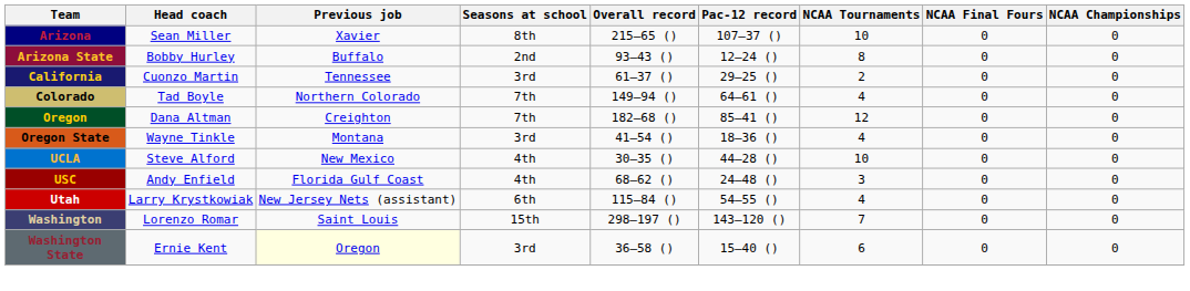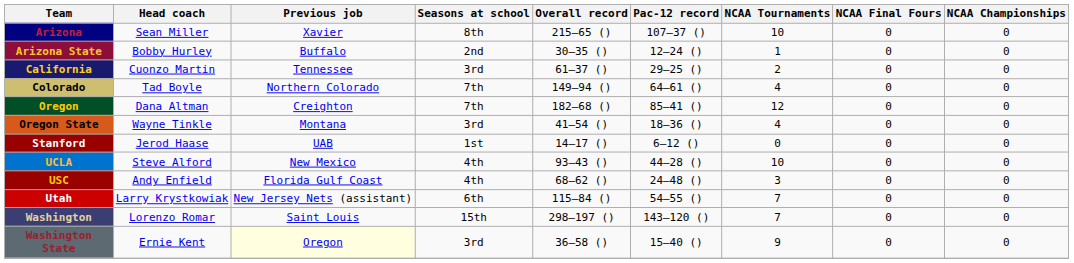 <table class="wikitable sortable" style="text-align: center;font-size:90%;">
 <tr>
 <th width="110">Team</th>
 <th>Head coach</th>
 <th>Previous job</th>
 <th>Seasons at school</th>
 <th>Overall record</th>
 <th>Pac-12 record</th>
 <th>NCAA Tournaments</th>
 <th>NCAA Final Fours</th>
 <th>NCAA Championships</th>
 </tr>
 <tr>
 <th style="background:#000080; color:#C41E3A;">Arizona</th>
 <td><a href='#'>Sean Miller</a></td>
 <td><a href='#'>Xavier</a></td>
 <td>8th</td>
 <td>215–65 ()</td>
 <td>107–37 ()</td>
 <td>10</td>
 <td>0</td>
 <td>0</td>
 </tr>
 <tr>
 <th style="background:#8D0E3B; color:#FCC626;">Arizona State</th>
 <td><a href='#'>Bobby Hurley</a></td>
 <td><a href='#'>Buffalo</a></td>
 <td>2nd</td>
-<td>93–43 ()</td>
+<td>30–35 ()</td>
 <td>12–24 ()</td>
-<td>8</td>
+<td>1</td>
 <td>0</td>
 <td>0</td>
 </tr>
 <tr>
 <th style="background:#191970; color:#FCD116;">California</th>
 <td><a href='#'>Cuonzo Martin</a></td>
 <td><a href='#'>Tennessee</a></td>
 <td>3rd</td>
 <td>61–37 ()</td>
 <td>29–25 ()</td>
 <td>2</td>
 <td>0</td>
 <td>0</td>
 </tr>
 <tr>
 <th style="background:#CEBE70; color:#000000;">Colorado</th>
 <td><a href='#'>Tad Boyle</a></td>
 <td><a href='#'>Northern Colorado</a></td>
 <td>7th</td>
 <td>149–94 ()</td>
 <td>64–61 ()</td>
 <td>4</td>
 <td>0</td>
 <td>0</td>
 </tr>
 <tr>
 <th style="background:#004F27; color:#FFCC00;">Oregon</th>
 <td><a href='#'>Dana Altman</a></td>
 <td><a href='#'>Creighton</a></td>
 <td>7th</td>
 <td>182–68 ()</td>
 <td>85–41 ()</td>
 <td>12</td>
 <td>0</td>
 <td>0</td>
 </tr>
 <tr>
 <th style="background:#D85A1A; color:#000000;">Oregon State</th>
 <td><a href='#'>Wayne Tinkle</a></td>
 <td><a href='#'>Montana</a></td>
 <td>3rd</td>
 <td>41–54 ()</td>
 <td>18–36 ()</td>
 <td>4</td>
 <td>0</td>
 <td>0</td>
 </tr>
 <tr>
+<th style="background:#990000; color:#FFFFFF;">Stanford</th>
+<td><a href='#'>Jerod Haase</a></td>
+<td><a href='#'>UAB</a></td>
+<td>1st</td>
+<td>14–17 ()</td>
+<td>6–12 ()</td>
+<td>0</td>
+<td>0</td>
+<td>0</td>
+</tr>
+<tr>
 <th style="background:#0073CF; color:#FEBB36;">UCLA</th>
 <td><a href='#'>Steve Alford</a></td>
 <td><a href='#'>New Mexico</a></td>
 <td>4th</td>
-<td>30–35 ()</td>
+<td>93–43 ()</td>
 <td>44–28 ()</td>
 <td>10</td>
 <td>0</td>
 <td>0</td>
 </tr>
 <tr>
 <th style="background:#990000; color:#FFCC00;">USC</th>
 <td><a href='#'>Andy Enfield</a></td>
 <td><a href='#'>Florida Gulf Coast</a></td>
 <td>4th</td>
 <td>68–62 ()</td>
 <td>24–48 ()</td>
 <td>3</td>
 <td>0</td>
 <td>0</td>
 </tr>
 <tr>
 <th style="background:#CC0000; color:#FFFFFF;">Utah</th>
 <td><a href='#'>Larry Krystkowiak</a></td>
 <td><a href='#'>New Jersey Nets</a> (assistant)</td>
 <td>6th</td>
 <td>115–84  ()</td>
 <td>54–55 ()</td>
-<td>4</td>
+<td>7</td>
 <td>0</td>
 <td>0</td>
 </tr>
 <tr>
 <th style="background:#3B3E72; color:#E2D2A3;">Washington</th>
 <td><a href='#'>Lorenzo Romar</a></td>
 <td><a href='#'>Saint Louis</a></td>
 <td>15th</td>
 <td>298–197 ()</td>
 <td>143–120 ()</td>
 <td>7</td>
 <td>0</td>
 <td>0</td>
 </tr>
 <tr>
 <th style="background:#5E6A71; color:#981E32;">Washington State</th>
 <td><a href='#'>Ernie Kent</a></td>
 <td style="background: lightyellow;"><a href='#'>Oregon</a></td>
 <td>3rd</td>
 <td>36–58 ()</td>
 <td>15–40 ()</td>
-<td>6</td>
+<td>9</td>
 <td>0</td>
 <td>0</td>
 </tr>
 <tr>
 </tr>
 </table>
